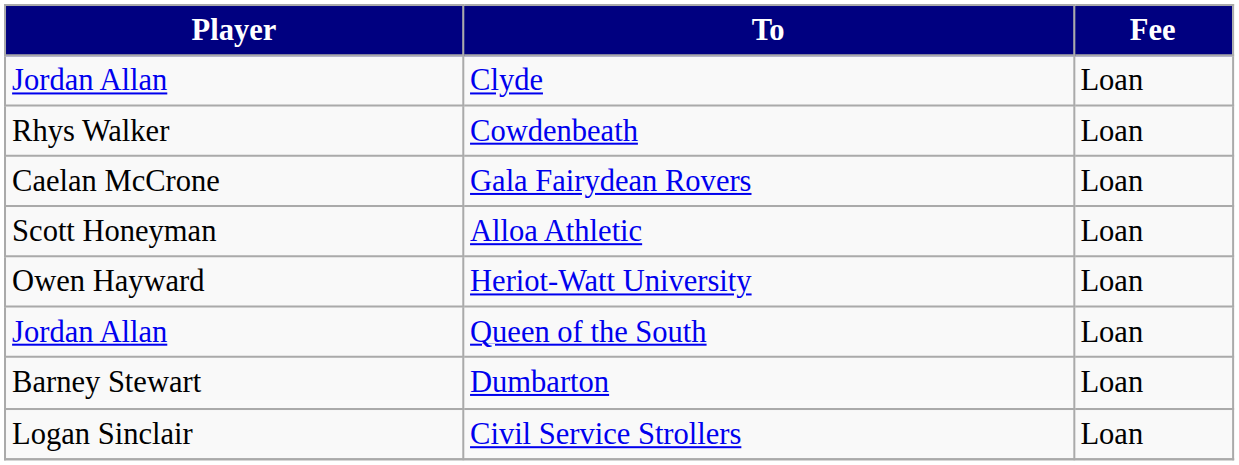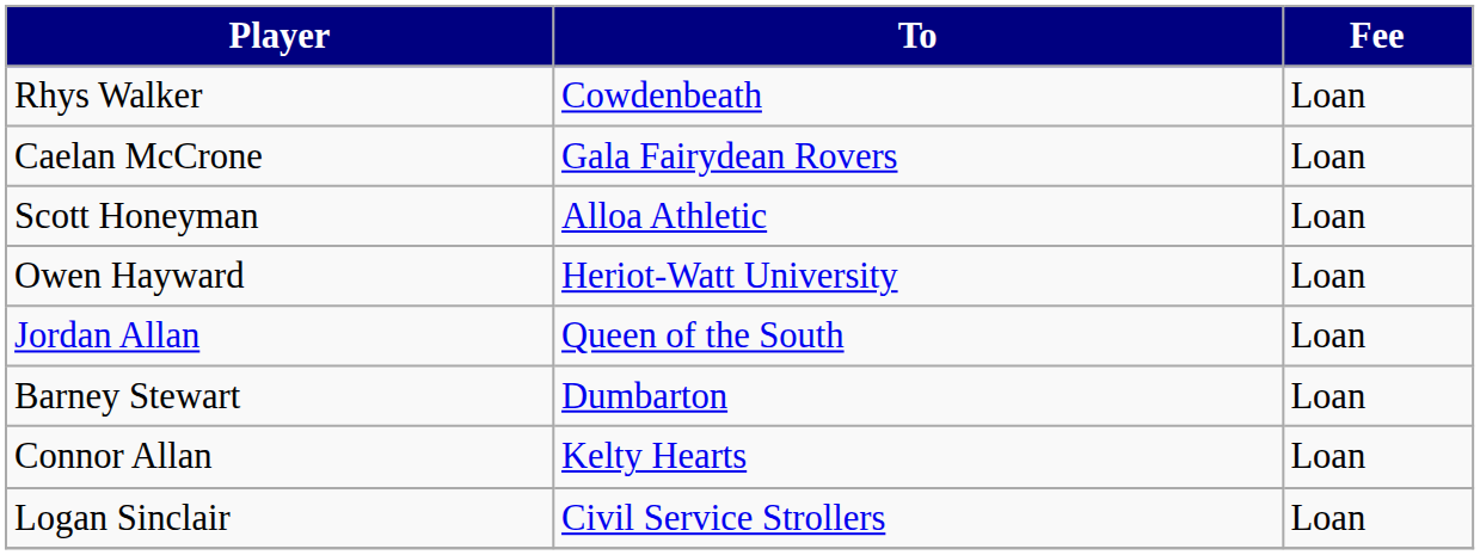 <table class="wikitable" style="text-align:left; font-size:95%;width:98%;">
 <tr>
 <th style="background:navy; color:white;">Player</th>
 <th style="background:navy; color:white;">To</th>
 <th style="background:navy; color:white;">Fee</th>
-</tr>
-<tr>
-<td> <a href='#'>Jordan Allan</a></td>
-<td> <a href='#'>Clyde</a></td>
-<td>Loan</td>
 </tr>
 <tr>
 <td> Rhys Walker</td>
 <td> <a href='#'>Cowdenbeath</a></td>
 <td>Loan</td>
 </tr>
 <tr>
 <td> Caelan McCrone</td>
 <td> <a href='#'>Gala Fairydean Rovers</a></td>
 <td>Loan</td>
 </tr>
 <tr>
 <td> Scott Honeyman</td>
 <td> <a href='#'>Alloa Athletic</a></td>
 <td>Loan</td>
 </tr>
 <tr>
 <td> Owen Hayward</td>
 <td> <a href='#'>Heriot-Watt University</a></td>
 <td>Loan</td>
 </tr>
 <tr>
 <td> <a href='#'>Jordan Allan</a></td>
 <td> <a href='#'>Queen of the South</a></td>
 <td>Loan</td>
 </tr>
 <tr>
 <td> Barney Stewart</td>
 <td> <a href='#'>Dumbarton</a></td>
 <td>Loan</td>
 </tr>
 <tr>
+<td> Connor Allan</td>
+<td> <a href='#'>Kelty Hearts</a></td>
+<td>Loan</td>
+</tr>
+<tr>
 <td> Logan Sinclair</td>
 <td> <a href='#'>Civil Service Strollers</a></td>
 <td>Loan</td>
 </tr>
 <tr>
 </tr>
 </table>
